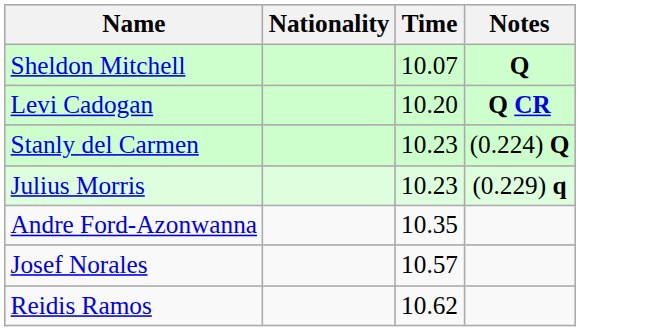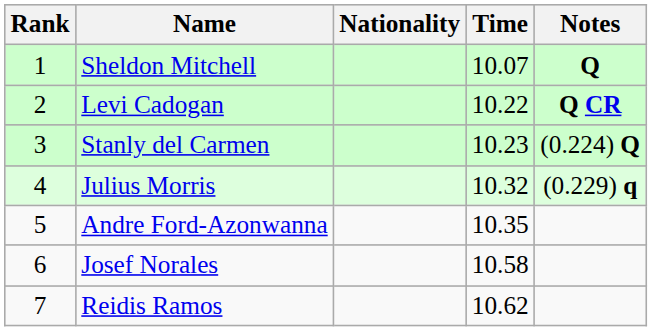 <table class="wikitable sortable" style="text-align:center">
 <tr>
+<th>Rank</th>
 <th>Name</th>
 <th>Nationality</th>
 <th>Time</th>
 <th>Notes</th>
 </tr>
 <tr bgcolor=ccffcc>
+<td align=center>1</td>
 <td align=left><a href='#'>Sheldon Mitchell</a></td>
 <td align=left></td>
 <td>10.07</td>
 <td><strong>Q</strong></td>
 </tr>
 <tr bgcolor=ccffcc>
+<td align=center>2</td>
 <td align=left><a href='#'>Levi Cadogan</a></td>
 <td align=left></td>
-<td>10.20</td>
+<td>10.22</td>
 <td><strong>Q</strong> <strong><a href='#'>CR</a></strong></td>
 </tr>
 <tr bgcolor=ccffcc>
+<td align=center>3</td>
 <td align=left><a href='#'>Stanly del Carmen</a></td>
 <td align=left></td>
 <td>10.23</td>
 <td>(0.224) <strong>Q</strong></td>
 </tr>
 <tr bgcolor=ddffdd>
+<td align=center>4</td>
 <td align=left><a href='#'>Julius Morris</a></td>
 <td align=left></td>
-<td>10.23</td>
+<td>10.32</td>
 <td>(0.229) <strong>q</strong></td>
 </tr>
 <tr>
+<td align=center>5</td>
 <td align=left><a href='#'>Andre Ford-Azonwanna</a></td>
 <td align=left></td>
 <td>10.35</td>
 <td></td>
 </tr>
 <tr>
+<td align=center>6</td>
 <td align=left><a href='#'>Josef Norales</a></td>
 <td align=left></td>
-<td>10.57</td>
+<td>10.58</td>
 <td></td>
 </tr>
 <tr>
+<td align=center>7</td>
 <td align=left><a href='#'>Reidis Ramos</a></td>
 <td align=left></td>
 <td>10.62</td>
 <td></td>
 </tr>
 </table>
